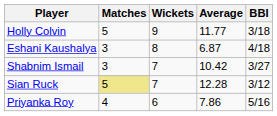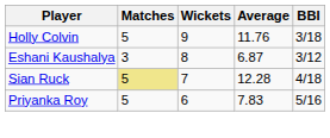 <table class="wikitable">
 <tr>
 <th>Player</th>
 <th>Matches</th>
 <th>Wickets</th>
 <th>Average</th>
 <th>BBI</th>
 </tr>
 <tr>
 <td> <a href='#'>Holly Colvin</a></td>
 <td>5</td>
 <td>9</td>
-<td>11.77</td>
+<td>11.76</td>
 <td>3/18</td>
 </tr>
 <tr>
 <td> <a href='#'>Eshani Kaushalya</a></td>
 <td>3</td>
 <td>8</td>
 <td>6.87</td>
-<td>4/18</td>
-</tr>
-<tr>
-<td> <a href='#'>Shabnim Ismail</a></td>
-<td>3</td>
-<td>7</td>
-<td>10.42</td>
-<td>3/27</td>
+<td>3/12</td>
 </tr>
 <tr>
 <td> <a href='#'>Sian Ruck</a></td>
 <td style="background: khaki;">5</td>
 <td>7</td>
 <td>12.28</td>
-<td>3/12</td>
+<td>4/18</td>
 </tr>
 <tr>
 <td> <a href='#'>Priyanka Roy</a></td>
-<td>4</td>
+<td>5</td>
 <td>6</td>
-<td>7.86</td>
+<td>7.83</td>
 <td>5/16</td>
 </tr>
 </table>
